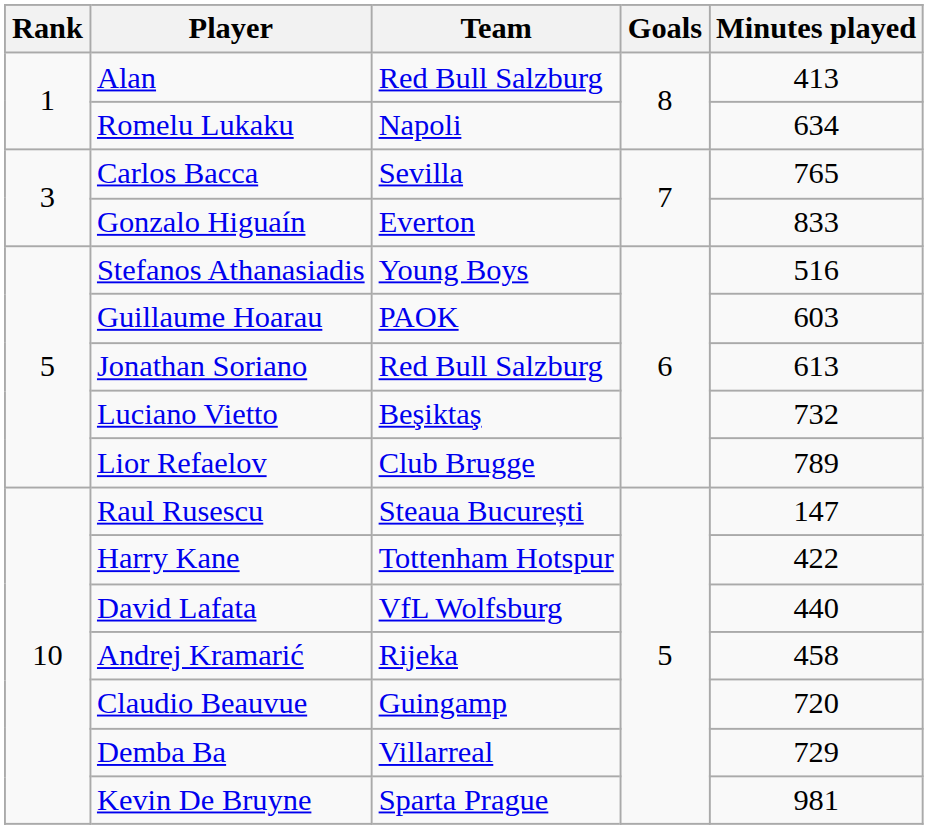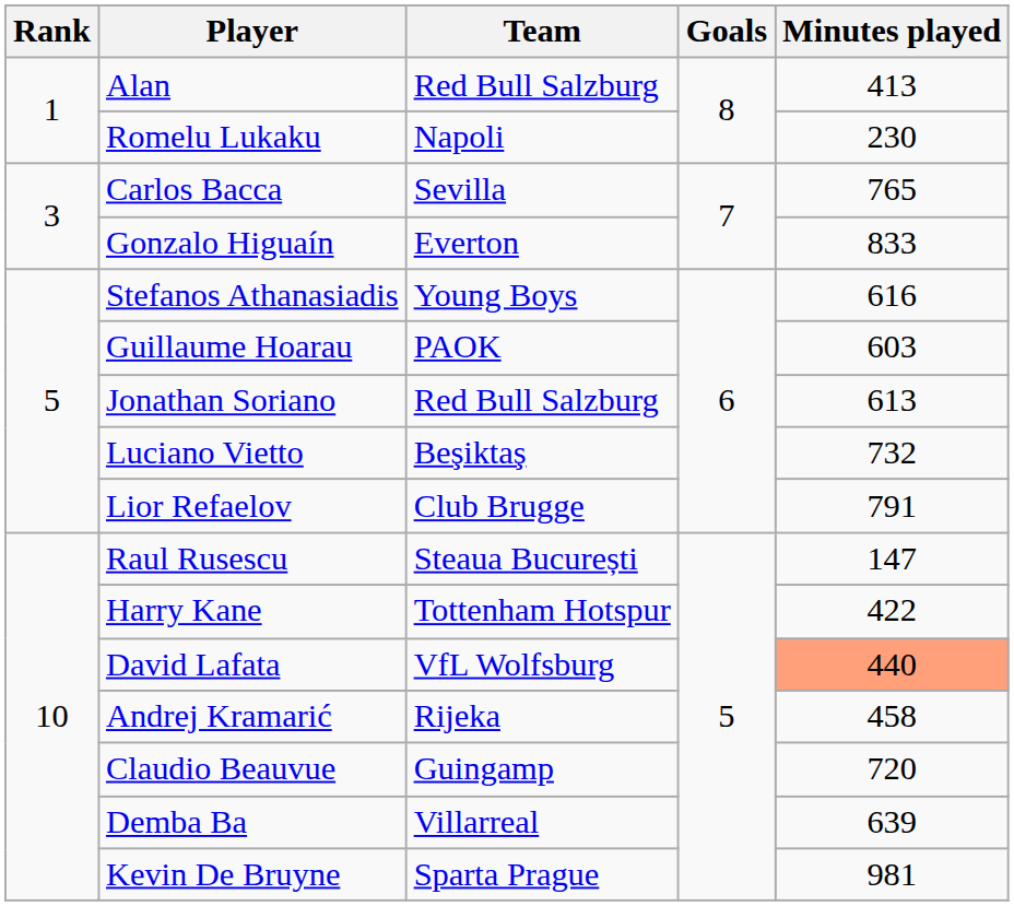 <table class="wikitable" style="text-align:center">
 <tr>
 <th>Rank</th>
 <th>Player</th>
 <th>Team</th>
 <th>Goals</th>
 <th>Minutes played</th>
 </tr>
 <tr>
 <td rowspan=2>1</td>
 <td align=left> <a href='#'>Alan</a></td>
 <td align=left> <a href='#'>Red Bull Salzburg</a></td>
 <td rowspan=2>8</td>
 <td>413</td>
 </tr>
 <tr>
 <td align=left> <a href='#'>Romelu Lukaku</a></td>
 <td align=left> <a href='#'>Napoli</a></td>
-<td>634</td>
+<td>230</td>
 </tr>
 <tr>
 <td rowspan=2>3</td>
 <td align=left> <a href='#'>Carlos Bacca</a></td>
 <td align=left> <a href='#'>Sevilla</a></td>
 <td rowspan=2>7</td>
 <td>765</td>
 </tr>
 <tr>
 <td align=left> <a href='#'>Gonzalo Higuaín</a></td>
 <td align=left> <a href='#'>Everton</a></td>
 <td>833</td>
 </tr>
 <tr>
 <td rowspan=5>5</td>
 <td align=left> <a href='#'>Stefanos Athanasiadis</a></td>
 <td align=left> <a href='#'>Young Boys</a></td>
 <td rowspan=5>6</td>
-<td>516</td>
+<td>616</td>
 </tr>
 <tr>
 <td align=left> <a href='#'>Guillaume Hoarau</a></td>
 <td align=left> <a href='#'>PAOK</a></td>
 <td>603</td>
 </tr>
 <tr>
 <td align=left> <a href='#'>Jonathan Soriano</a></td>
 <td align=left> <a href='#'>Red Bull Salzburg</a></td>
 <td>613</td>
 </tr>
 <tr>
 <td align=left> <a href='#'>Luciano Vietto</a></td>
 <td align=left> <a href='#'>Beşiktaş</a></td>
 <td>732</td>
 </tr>
 <tr>
 <td align=left> <a href='#'>Lior Refaelov</a></td>
 <td align=left> <a href='#'>Club Brugge</a></td>
-<td>789</td>
+<td>791</td>
 </tr>
 <tr>
 <td rowspan=7>10</td>
 <td align=left> <a href='#'>Raul Rusescu</a></td>
 <td align=left> <a href='#'>Steaua București</a></td>
 <td rowspan=7>5</td>
 <td>147</td>
 </tr>
 <tr>
 <td align=left> <a href='#'>Harry Kane</a></td>
 <td align=left> <a href='#'>Tottenham Hotspur</a></td>
 <td>422</td>
 </tr>
 <tr>
 <td align=left> <a href='#'>David Lafata</a></td>
 <td align=left> <a href='#'>VfL Wolfsburg</a></td>
-<td>440</td>
+<td style="background: lightsalmon;">440</td>
 </tr>
 <tr>
 <td align=left> <a href='#'>Andrej Kramarić</a></td>
 <td align=left> <a href='#'>Rijeka</a></td>
 <td>458</td>
 </tr>
 <tr>
 <td align=left> <a href='#'>Claudio Beauvue</a></td>
 <td align=left> <a href='#'>Guingamp</a></td>
 <td>720</td>
 </tr>
 <tr>
 <td align=left> <a href='#'>Demba Ba</a></td>
 <td align=left> <a href='#'>Villarreal</a></td>
-<td>729</td>
+<td>639</td>
 </tr>
 <tr>
 <td align=left> <a href='#'>Kevin De Bruyne</a></td>
 <td align=left> <a href='#'>Sparta Prague</a></td>
 <td>981</td>
 </tr>
 </table>
